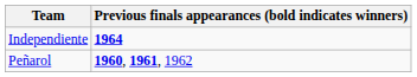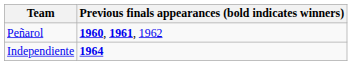 <table class="wikitable">
 <tr>
 <th>Team</th>
 <th>Previous finals appearances (bold indicates winners)</th>
 </tr>
 <tr>
+<td> <a href='#'>Peñarol</a></td>
+<td><strong><a href='#'>1960</a></strong>, <strong><a href='#'>1961</a></strong>, <a href='#'>1962</a></td>
+</tr>
+<tr>
 <td> <a href='#'>Independiente</a></td>
 <td><strong><a href='#'>1964</a></strong></td>
 </tr>
-<tr>
-<td> <a href='#'>Peñarol</a></td>
-<td><strong><a href='#'>1960</a></strong>, <strong><a href='#'>1961</a></strong>, <a href='#'>1962</a></td>
-</tr>
 </table>
